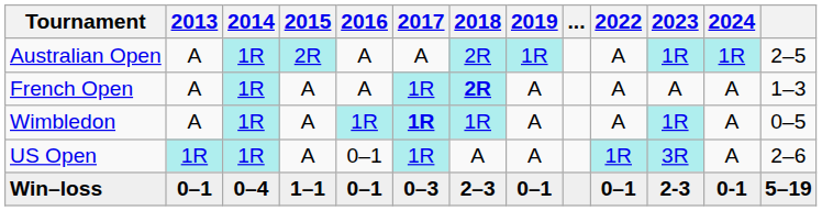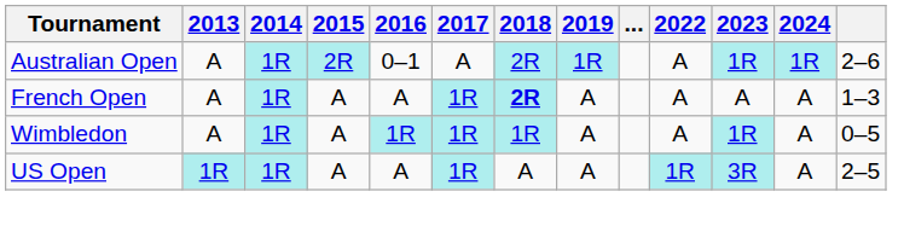 <table class=wikitable style=text-align:center>
 <tr>
 <th>Tournament</th>
 <th><a href='#'>2013</a></th>
 <th><a href='#'>2014</a></th>
 <th><a href='#'>2015</a></th>
 <th><a href='#'>2016</a></th>
 <th><a href='#'>2017</a></th>
 <th><a href='#'>2018</a></th>
 <th><a href='#'>2019</a></th>
 <th>...</th>
 <th><a href='#'>2022</a></th>
 <th><a href='#'>2023</a></th>
 <th><a href='#'>2024</a></th>
 <th></th>
 </tr>
 <tr>
 <td style=text-align:left><a href='#'>Australian Open</a></td>
 <td>A</td>
 <td style=background:#afeeee><a href='#'>1R</a></td>
 <td style=background:#afeeee><a href='#'>2R</a></td>
-<td>A</td>
+<td>0–1</td>
 <td>A</td>
 <td style=background:#afeeee><a href='#'>2R</a></td>
 <td style=background:#afeeee><a href='#'>1R</a></td>
 <td></td>
 <td>A</td>
 <td style=background:#afeeee><a href='#'>1R</a></td>
 <td style=background:#afeeee><a href='#'>1R</a></td>
-<td>2–5</td>
+<td>2–6</td>
 </tr>
 <tr>
 <td style=text-align:left><a href='#'>French Open</a></td>
 <td>A</td>
 <td style=background:#afeeee><a href='#'>1R</a></td>
 <td>A</td>
 <td>A</td>
 <td style=background:#afeeee><a href='#'>1R</a></td>
 <td style=background:#afeeee><strong><a href='#'>2R</a></strong></td>
 <td>A</td>
 <td></td>
 <td>A</td>
 <td>A</td>
 <td>A</td>
 <td>1–3</td>
 </tr>
 <tr>
 <td style=text-align:left><a href='#'>Wimbledon</a></td>
 <td>A</td>
 <td style=background:#afeeee><a href='#'>1R</a></td>
 <td>A</td>
 <td style=background:#afeeee><a href='#'>1R</a></td>
-<td style=background:#afeeee><strong><a href='#'>1R</a></strong></td>
+<td style=background:#afeeee><a href='#'>1R</a></td>
 <td style=background:#afeeee><a href='#'>1R</a></td>
 <td>A</td>
 <td style=color:#767676></td>
 <td>A</td>
 <td style=background:#afeeee><a href='#'>1R</a></td>
 <td>A</td>
 <td>0–5</td>
 </tr>
 <tr>
 <td style=text-align:left><a href='#'>US Open</a></td>
 <td style=background:#afeeee><a href='#'>1R</a></td>
 <td style=background:#afeeee><a href='#'>1R</a></td>
 <td>A</td>
-<td>0–1</td>
+<td>A</td>
 <td style=background:#afeeee><a href='#'>1R</a></td>
 <td>A</td>
 <td>A</td>
 <td></td>
 <td bgcolor=afeeee><a href='#'>1R</a></td>
 <td bgcolor=afeeee><a href='#'>3R</a></td>
 <td>A</td>
-<td>2–6</td>
-</tr>
-<tr style=background:#efefef;font-weight:bold>
-<td style=text-align:left>Win–loss</td>
-<td>0–1</td>
-<td>0–4</td>
-<td>1–1</td>
-<td>0–1</td>
-<td>0–3</td>
-<td>2–3</td>
-<td>0–1</td>
-<td></td>
-<td>0–1</td>
-<td>2-3</td>
-<td>0-1</td>
-<td>5–19</td>
+<td>2–5</td>
 </tr>
 </table>
